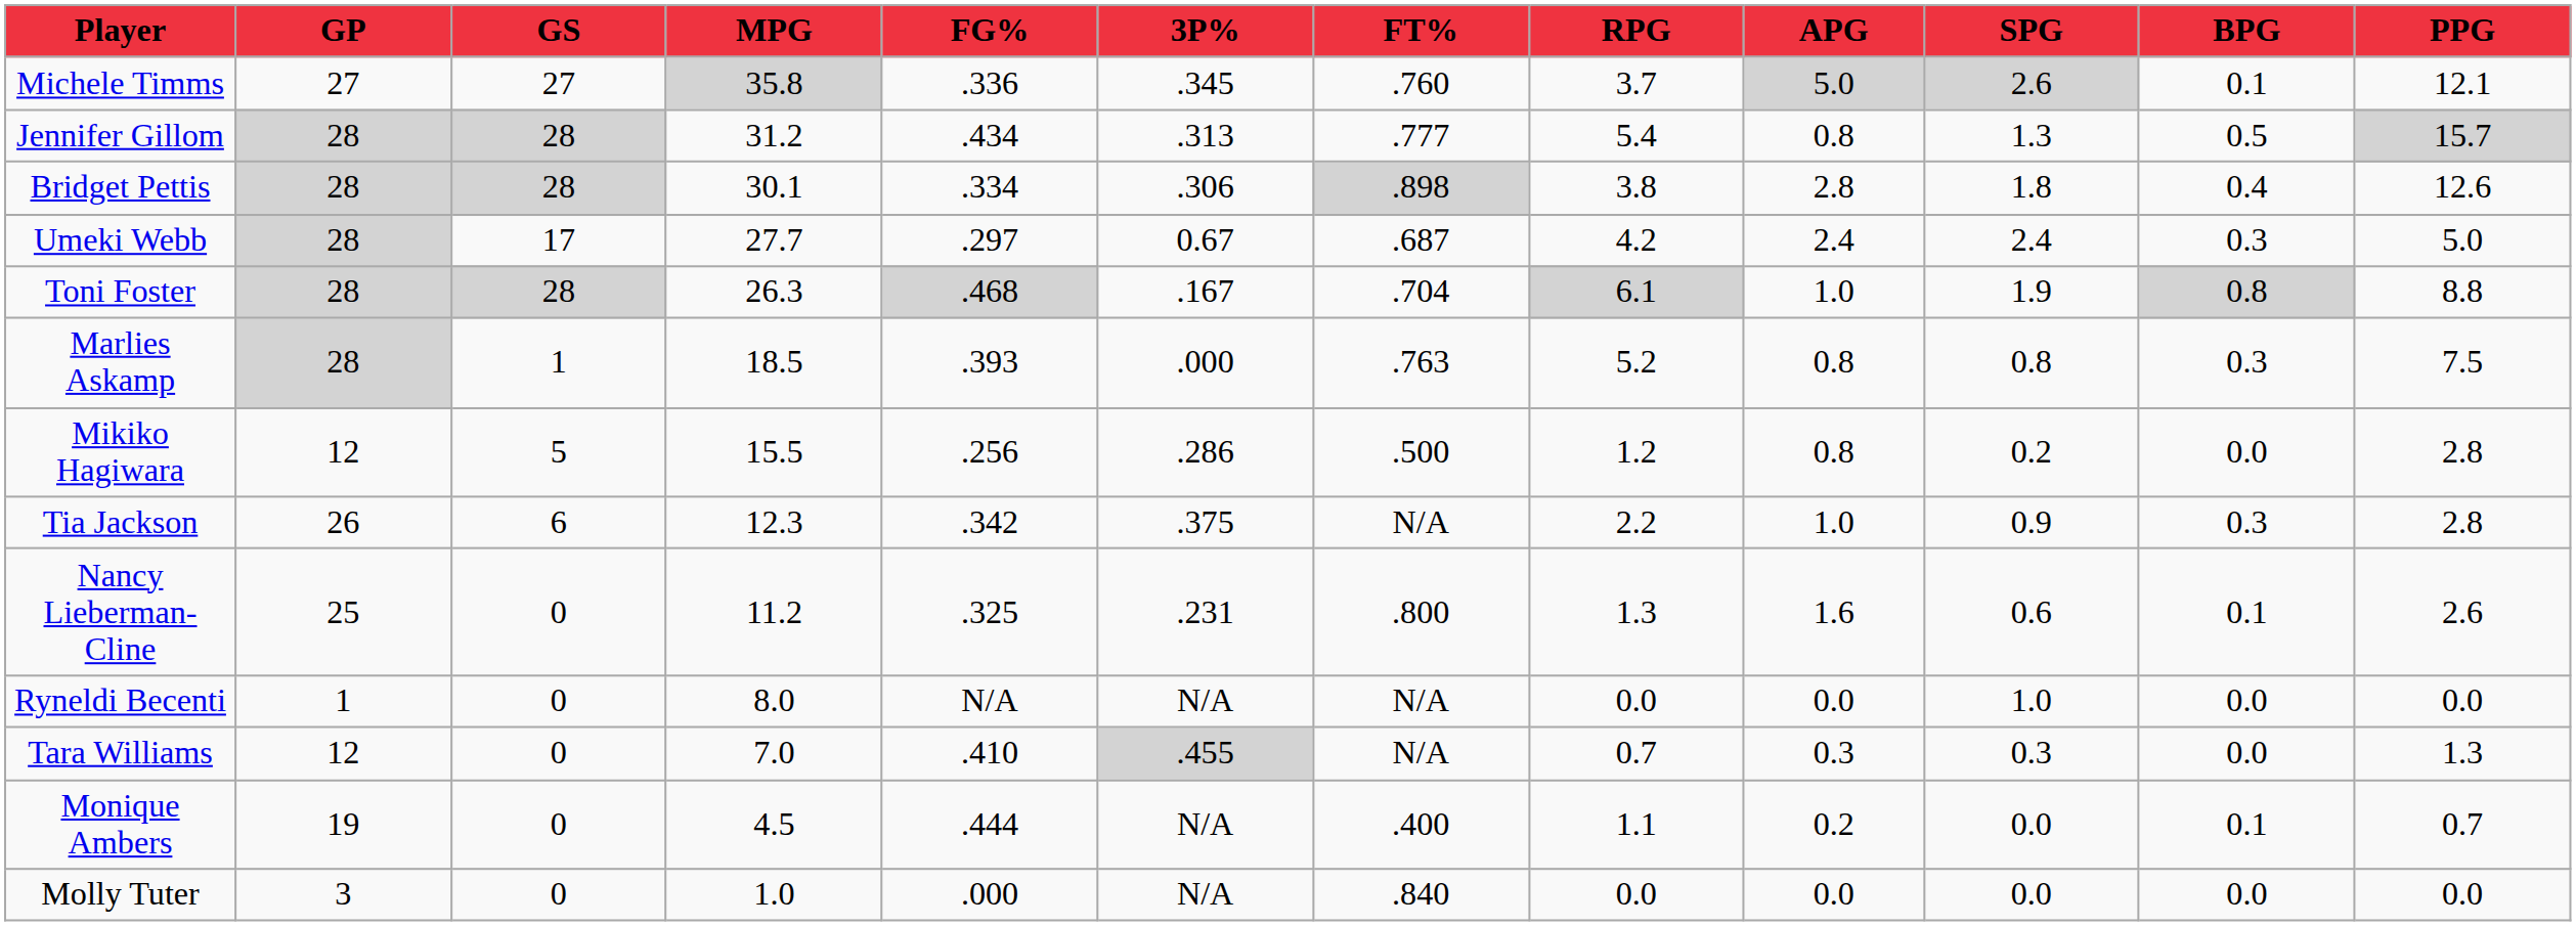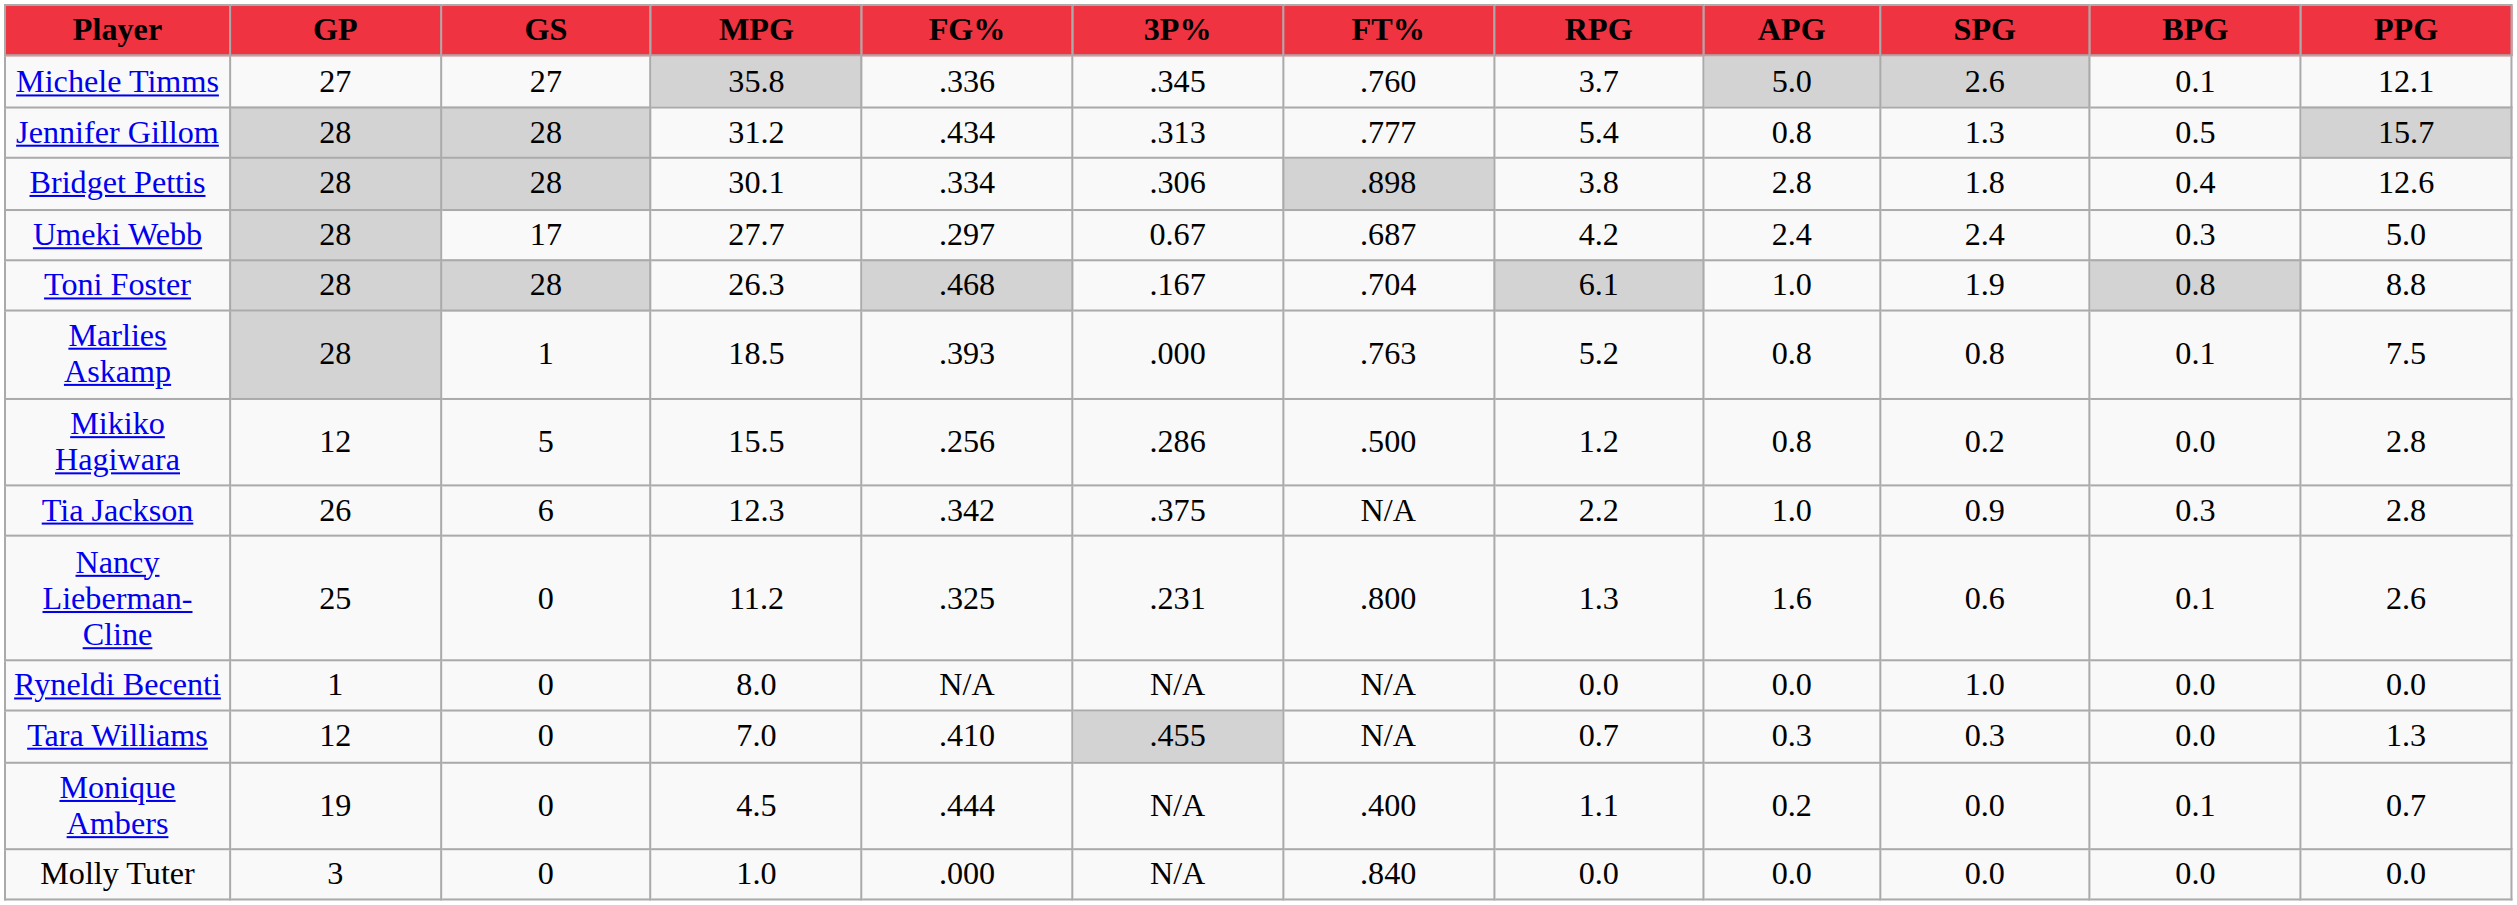 <table class="wikitable sortable" style="text-align:center;">
 <tr>
 <th style="background: #EF3340" width="6%"><span>Player</span></th>
 <th style="background: #EF3340" width="6%"><span>GP</span></th>
 <th style="background: #EF3340" width="6%"><span>GS</span></th>
 <th style="background: #EF3340" width="6%"><span>MPG</span></th>
 <th style="background: #EF3340" width="6%"><span>FG%</span></th>
 <th style="background: #EF3340" width="6%"><span>3P%</span></th>
 <th style="background: #EF3340" width="6%"><span>FT%</span></th>
 <th style="background: #EF3340" width="6%"><span>RPG</span></th>
 <th style="background: #EF3340" width="5%"><span>APG</span></th>
 <th style="background: #EF3340" width="6%"><span>SPG</span></th>
 <th style="background: #EF3340" width="6%"><span>BPG</span></th>
 <th style="background: #EF3340" width="6%"><span>PPG</span></th>
 </tr>
 <tr>
 <td><a href='#'>Michele Timms</a></td>
 <td>27</td>
 <td>27</td>
 <td style="background:#D3D3D3;">35.8</td>
 <td>.336</td>
 <td>.345</td>
 <td>.760</td>
 <td>3.7</td>
 <td style="background:#D3D3D3;">5.0</td>
 <td style="background:#D3D3D3;">2.6</td>
 <td>0.1</td>
 <td>12.1</td>
 </tr>
 <tr>
 <td><a href='#'>Jennifer Gillom</a></td>
 <td style="background:#D3D3D3;">28</td>
 <td style="background:#D3D3D3;">28</td>
 <td>31.2</td>
 <td>.434</td>
 <td>.313</td>
 <td>.777</td>
 <td>5.4</td>
 <td>0.8</td>
 <td>1.3</td>
 <td>0.5</td>
 <td style="background:#D3D3D3;">15.7</td>
 </tr>
 <tr>
 <td><a href='#'>Bridget Pettis</a></td>
 <td style="background:#D3D3D3;">28</td>
 <td style="background:#D3D3D3;">28</td>
 <td>30.1</td>
 <td>.334</td>
 <td>.306</td>
 <td style="background:#D3D3D3;">.898</td>
 <td>3.8</td>
 <td>2.8</td>
 <td>1.8</td>
 <td>0.4</td>
 <td>12.6</td>
 </tr>
 <tr>
 <td><a href='#'>Umeki Webb</a></td>
 <td style="background:#D3D3D3;">28</td>
 <td>17</td>
 <td>27.7</td>
 <td>.297</td>
 <td>0.67</td>
 <td>.687</td>
 <td>4.2</td>
 <td>2.4</td>
 <td>2.4</td>
 <td>0.3</td>
 <td>5.0</td>
 </tr>
 <tr>
 <td><a href='#'>Toni Foster</a></td>
 <td style="background:#D3D3D3;">28</td>
 <td style="background:#D3D3D3;">28</td>
 <td>26.3</td>
 <td style="background:#D3D3D3;">.468</td>
 <td>.167</td>
 <td>.704</td>
 <td style="background:#D3D3D3;">6.1</td>
 <td>1.0</td>
 <td>1.9</td>
 <td style="background:#D3D3D3;">0.8</td>
 <td>8.8</td>
 </tr>
 <tr>
 <td><a href='#'>Marlies Askamp</a></td>
 <td style="background:#D3D3D3;">28</td>
 <td>1</td>
 <td>18.5</td>
 <td>.393</td>
 <td>.000</td>
 <td>.763</td>
 <td>5.2</td>
 <td>0.8</td>
 <td>0.8</td>
-<td>0.3</td>
+<td>0.1</td>
 <td>7.5</td>
 </tr>
 <tr>
 <td><a href='#'>Mikiko Hagiwara</a></td>
 <td>12</td>
 <td>5</td>
 <td>15.5</td>
 <td>.256</td>
 <td>.286</td>
 <td>.500</td>
 <td>1.2</td>
 <td>0.8</td>
 <td>0.2</td>
 <td>0.0</td>
 <td>2.8</td>
 </tr>
 <tr>
 <td><a href='#'>Tia Jackson</a></td>
 <td>26</td>
 <td>6</td>
 <td>12.3</td>
 <td>.342</td>
 <td>.375</td>
 <td>N/A</td>
 <td>2.2</td>
 <td>1.0</td>
 <td>0.9</td>
 <td>0.3</td>
 <td>2.8</td>
 </tr>
 <tr>
 <td><a href='#'>Nancy Lieberman-Cline</a></td>
 <td>25</td>
 <td>0</td>
 <td>11.2</td>
 <td>.325</td>
 <td>.231</td>
 <td>.800</td>
 <td>1.3</td>
 <td>1.6</td>
 <td>0.6</td>
 <td>0.1</td>
 <td>2.6</td>
 </tr>
 <tr>
 <td><a href='#'>Ryneldi Becenti</a></td>
 <td>1</td>
 <td>0</td>
 <td>8.0</td>
 <td>N/A</td>
 <td>N/A</td>
 <td>N/A</td>
 <td>0.0</td>
 <td>0.0</td>
 <td>1.0</td>
 <td>0.0</td>
 <td>0.0</td>
 </tr>
 <tr>
 <td><a href='#'>Tara Williams</a></td>
 <td>12</td>
 <td>0</td>
 <td>7.0</td>
 <td>.410</td>
 <td style="background:#D3D3D3;">.455</td>
 <td>N/A</td>
 <td>0.7</td>
 <td>0.3</td>
 <td>0.3</td>
 <td>0.0</td>
 <td>1.3</td>
 </tr>
 <tr>
 <td><a href='#'>Monique Ambers</a></td>
 <td>19</td>
 <td>0</td>
 <td>4.5</td>
 <td>.444</td>
 <td>N/A</td>
 <td>.400</td>
 <td>1.1</td>
 <td>0.2</td>
 <td>0.0</td>
 <td>0.1</td>
 <td>0.7</td>
 </tr>
 <tr>
 <td>Molly Tuter</td>
 <td>3</td>
 <td>0</td>
 <td>1.0</td>
 <td>.000</td>
 <td>N/A</td>
 <td>.840</td>
 <td>0.0</td>
 <td>0.0</td>
 <td>0.0</td>
 <td>0.0</td>
 <td>0.0</td>
 </tr>
 </table>
